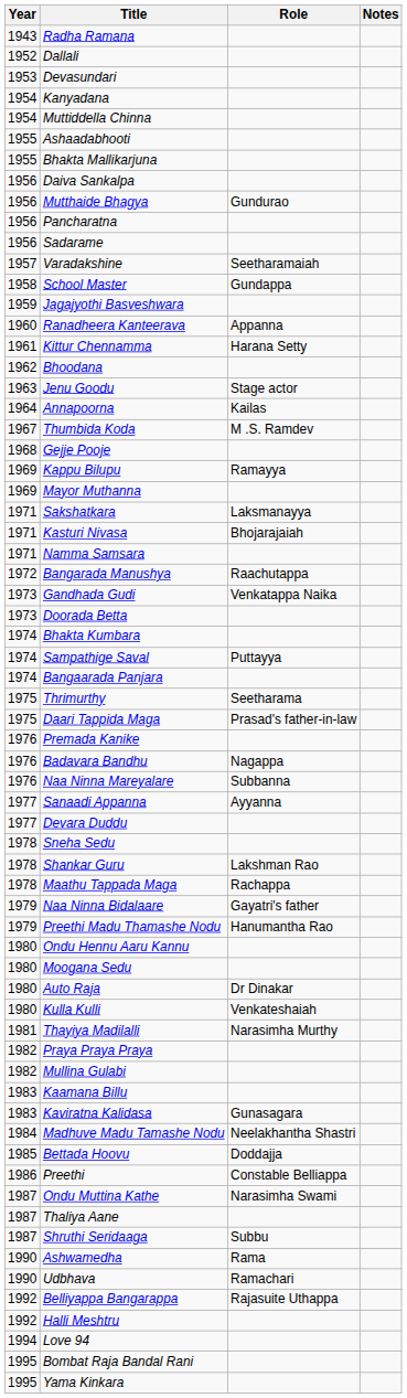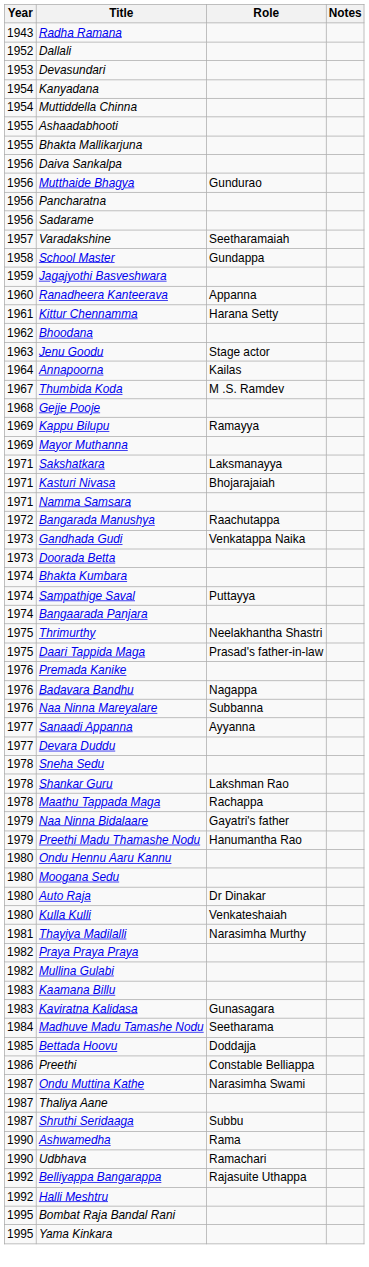 <table class="wikitable">
 <tr>
 <th>Year</th>
 <th>Title</th>
 <th>Role</th>
 <th>Notes</th>
 </tr>
 <tr>
 <td>1943</td>
 <td><em><a href='#'>Radha Ramana</a></em></td>
 <td></td>
 <td></td>
 </tr>
 <tr>
 <td>1952</td>
 <td><em>Dallali</em></td>
 <td></td>
 <td></td>
 </tr>
 <tr>
 <td>1953</td>
 <td><em>Devasundari</em></td>
 <td></td>
 <td></td>
 </tr>
 <tr>
 <td>1954</td>
 <td><em>Kanyadana</em></td>
 <td></td>
 <td></td>
 </tr>
 <tr>
 <td>1954</td>
 <td><em>Muttiddella Chinna</em></td>
 <td></td>
 <td></td>
 </tr>
 <tr>
 <td>1955</td>
 <td><em>Ashaadabhooti</em></td>
 <td></td>
 <td></td>
 </tr>
 <tr>
 <td>1955</td>
 <td><em>Bhakta Mallikarjuna</em></td>
 <td></td>
 <td></td>
 </tr>
 <tr>
 <td>1956</td>
 <td><em>Daiva Sankalpa</em></td>
 <td></td>
 <td></td>
 </tr>
 <tr>
 <td>1956</td>
 <td><em><a href='#'>Mutthaide Bhagya</a></em></td>
 <td>Gundurao</td>
 <td></td>
 </tr>
 <tr>
 <td>1956</td>
 <td><em>Pancharatna</em></td>
 <td></td>
 <td></td>
 </tr>
 <tr>
 <td>1956</td>
 <td><em>Sadarame</em></td>
 <td></td>
 <td></td>
 </tr>
 <tr>
 <td>1957</td>
 <td><em>Varadakshine</em></td>
 <td>Seetharamaiah</td>
 <td></td>
 </tr>
 <tr>
 <td>1958</td>
 <td><em><a href='#'>School Master</a></em></td>
 <td>Gundappa</td>
 <td></td>
 </tr>
 <tr>
 <td>1959</td>
 <td><em><a href='#'>Jagajyothi Basveshwara</a></em></td>
 <td></td>
 <td></td>
 </tr>
 <tr>
 <td>1960</td>
 <td><em><a href='#'>Ranadheera Kanteerava</a></em></td>
 <td>Appanna</td>
 <td></td>
 </tr>
 <tr>
 <td>1961</td>
 <td><em><a href='#'>Kittur Chennamma</a></em></td>
 <td>Harana Setty</td>
 <td></td>
 </tr>
 <tr>
 <td>1962</td>
 <td><em><a href='#'>Bhoodana</a></em></td>
 <td></td>
 <td></td>
 </tr>
 <tr>
 <td>1963</td>
 <td><em><a href='#'>Jenu Goodu</a></em></td>
 <td>Stage actor</td>
 <td></td>
 </tr>
 <tr>
 <td>1964</td>
 <td><em><a href='#'>Annapoorna</a></em></td>
 <td>Kailas</td>
 <td></td>
 </tr>
 <tr>
 <td>1967</td>
 <td><em><a href='#'>Thumbida Koda</a></em></td>
 <td>M .S. Ramdev</td>
 <td></td>
 </tr>
 <tr>
 <td>1968</td>
 <td><em><a href='#'>Gejje Pooje</a></em></td>
 <td></td>
 <td></td>
 </tr>
 <tr>
 <td>1969</td>
 <td><em><a href='#'>Kappu Bilupu</a></em></td>
 <td>Ramayya</td>
 <td></td>
 </tr>
 <tr>
 <td>1969</td>
 <td><em><a href='#'>Mayor Muthanna</a></em></td>
 <td></td>
 <td></td>
 </tr>
 <tr>
 <td>1971</td>
 <td><em><a href='#'>Sakshatkara</a></em></td>
 <td>Laksmanayya</td>
 <td></td>
 </tr>
 <tr>
 <td>1971</td>
 <td><em><a href='#'>Kasturi Nivasa</a></em></td>
 <td>Bhojarajaiah</td>
 <td></td>
 </tr>
 <tr>
 <td>1971</td>
 <td><em><a href='#'>Namma Samsara</a></em></td>
 <td></td>
 <td></td>
 </tr>
 <tr>
 <td>1972</td>
 <td><em><a href='#'>Bangarada Manushya</a></em></td>
 <td>Raachutappa</td>
 <td></td>
 </tr>
 <tr>
 <td>1973</td>
 <td><em><a href='#'>Gandhada Gudi</a></em></td>
 <td>Venkatappa Naika</td>
 <td></td>
 </tr>
 <tr>
 <td>1973</td>
 <td><em><a href='#'>Doorada Betta</a></em></td>
 <td></td>
 <td></td>
 </tr>
 <tr>
 <td>1974</td>
 <td><em><a href='#'>Bhakta Kumbara</a></em></td>
 <td></td>
 <td></td>
 </tr>
 <tr>
 <td>1974</td>
 <td><em><a href='#'>Sampathige Saval</a></em></td>
 <td>Puttayya</td>
 <td></td>
 </tr>
 <tr>
 <td>1974</td>
 <td><em><a href='#'>Bangaarada Panjara</a></em></td>
 <td></td>
 <td></td>
 </tr>
 <tr>
 <td>1975</td>
 <td><em><a href='#'>Thrimurthy</a></em></td>
-<td>Seetharama</td>
+<td>Neelakhantha Shastri</td>
 <td></td>
 </tr>
 <tr>
 <td>1975</td>
 <td><em><a href='#'>Daari Tappida Maga</a></em></td>
 <td>Prasad's father-in-law</td>
 <td></td>
 </tr>
 <tr>
 <td>1976</td>
 <td><em><a href='#'>Premada Kanike</a></em></td>
 <td></td>
 <td></td>
 </tr>
 <tr>
 <td>1976</td>
 <td><em><a href='#'>Badavara Bandhu</a></em></td>
 <td>Nagappa</td>
 <td></td>
 </tr>
 <tr>
 <td>1976</td>
 <td><em><a href='#'>Naa Ninna Mareyalare</a></em></td>
 <td>Subbanna</td>
 <td></td>
 </tr>
 <tr>
 <td>1977</td>
 <td><em><a href='#'>Sanaadi Appanna</a></em></td>
 <td>Ayyanna</td>
 <td></td>
 </tr>
 <tr>
 <td>1977</td>
 <td><em><a href='#'>Devara Duddu</a></em></td>
 <td></td>
 <td></td>
 </tr>
 <tr>
 <td>1978</td>
 <td><em><a href='#'>Sneha Sedu</a></em></td>
 <td></td>
 <td></td>
 </tr>
 <tr>
 <td>1978</td>
 <td><em><a href='#'>Shankar Guru</a></em></td>
 <td>Lakshman Rao</td>
 <td></td>
 </tr>
 <tr>
 <td>1978</td>
 <td><em><a href='#'>Maathu Tappada Maga</a></em></td>
 <td>Rachappa</td>
 <td></td>
 </tr>
 <tr>
 <td>1979</td>
 <td><em><a href='#'>Naa Ninna Bidalaare</a></em></td>
 <td>Gayatri's father</td>
 <td></td>
 </tr>
 <tr>
 <td>1979</td>
 <td><em><a href='#'>Preethi Madu Thamashe Nodu</a></em></td>
 <td>Hanumantha Rao</td>
 <td></td>
 </tr>
 <tr>
 <td>1980</td>
 <td><em><a href='#'>Ondu Hennu Aaru Kannu</a></em></td>
 <td></td>
 <td></td>
 </tr>
 <tr>
 <td>1980</td>
 <td><em><a href='#'>Moogana Sedu</a></em></td>
 <td></td>
 <td></td>
 </tr>
 <tr>
 <td>1980</td>
 <td><em><a href='#'>Auto Raja</a></em></td>
 <td>Dr Dinakar</td>
 <td></td>
 </tr>
 <tr>
 <td>1980</td>
 <td><em><a href='#'>Kulla Kulli</a></em></td>
 <td>Venkateshaiah</td>
 <td></td>
 </tr>
 <tr>
 <td>1981</td>
 <td><em><a href='#'>Thayiya Madilalli</a></em></td>
 <td>Narasimha Murthy</td>
 <td></td>
 </tr>
 <tr>
 <td>1982</td>
 <td><em><a href='#'>Praya Praya Praya</a></em></td>
 <td></td>
 <td></td>
 </tr>
 <tr>
 <td>1982</td>
 <td><em><a href='#'>Mullina Gulabi</a></em></td>
 <td></td>
 <td></td>
 </tr>
 <tr>
 <td>1983</td>
 <td><em><a href='#'>Kaamana Billu</a></em></td>
 <td></td>
 <td></td>
 </tr>
 <tr>
 <td>1983</td>
 <td><em><a href='#'>Kaviratna Kalidasa</a></em></td>
 <td>Gunasagara</td>
 <td></td>
 </tr>
 <tr>
 <td>1984</td>
 <td><em><a href='#'>Madhuve Madu Tamashe Nodu</a></em></td>
-<td>Neelakhantha Shastri</td>
+<td>Seetharama</td>
 <td></td>
 </tr>
 <tr>
 <td>1985</td>
 <td><em><a href='#'>Bettada Hoovu</a></em></td>
 <td>Doddajja</td>
 <td></td>
 </tr>
 <tr>
 <td>1986</td>
 <td><em>Preethi</em></td>
 <td>Constable Belliappa</td>
 <td></td>
 </tr>
 <tr>
 <td>1987</td>
 <td><em><a href='#'>Ondu Muttina Kathe</a></em></td>
 <td>Narasimha Swami</td>
 <td></td>
 </tr>
 <tr>
 <td>1987</td>
 <td><em>Thaliya Aane</em></td>
 <td></td>
 <td></td>
 </tr>
 <tr>
 <td>1987</td>
 <td><em><a href='#'>Shruthi Seridaaga</a></em></td>
 <td>Subbu</td>
 <td></td>
 </tr>
 <tr>
 <td>1990</td>
 <td><em><a href='#'>Ashwamedha</a></em></td>
 <td>Rama</td>
 <td></td>
 </tr>
 <tr>
 <td>1990</td>
 <td><em>Udbhava</em></td>
 <td>Ramachari</td>
 <td></td>
 </tr>
 <tr>
 <td>1992</td>
 <td><em><a href='#'>Belliyappa Bangarappa</a></em></td>
 <td>Rajasuite Uthappa</td>
 <td></td>
 </tr>
 <tr>
 <td>1992</td>
 <td><em><a href='#'>Halli Meshtru</a></em></td>
 <td></td>
 <td></td>
 </tr>
 <tr>
-<td>1994</td>
-<td><em>Love 94</em></td>
-<td></td>
-<td></td>
-</tr>
-<tr>
 <td>1995</td>
 <td><em>Bombat Raja Bandal Rani</em></td>
 <td></td>
 <td></td>
 </tr>
 <tr>
 <td>1995</td>
 <td><em>Yama Kinkara</em></td>
 <td></td>
 <td></td>
 </tr>
 </table>
